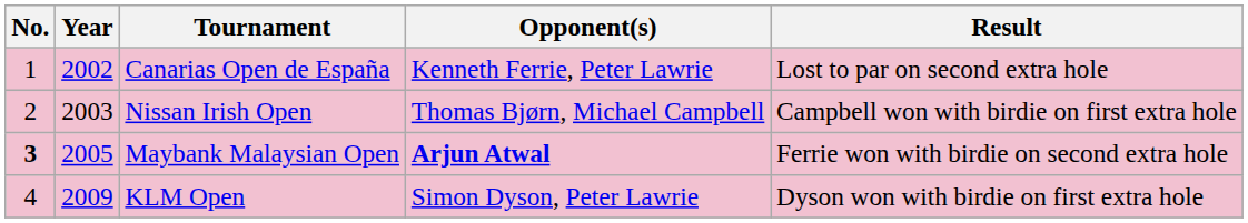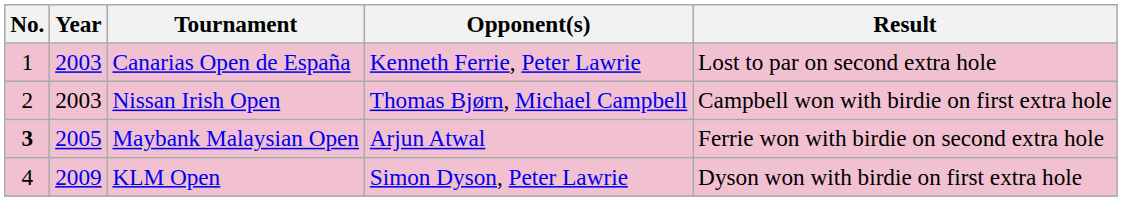 <table class="wikitable" style="font-size:95%;">
 <tr>
 <th>No.</th>
 <th>Year</th>
 <th>Tournament</th>
 <th>Opponent(s)</th>
 <th>Result</th>
 </tr>
 <tr style="background:#F2C1D1;">
 <td align=center>1</td>
-<td><a href='#'>2002</a></td>
+<td><a href='#'>2003</a></td>
 <td><a href='#'>Canarias Open de España</a></td>
 <td> <a href='#'>Kenneth Ferrie</a>,  <a href='#'>Peter Lawrie</a></td>
 <td>Lost to par on second extra hole</td>
 </tr>
 <tr style="background:#F2C1D1;">
 <td align=center>2</td>
 <td>2003</td>
 <td><a href='#'>Nissan Irish Open</a></td>
 <td> <a href='#'>Thomas Bjørn</a>,  <a href='#'>Michael Campbell</a></td>
 <td>Campbell won with birdie on first extra hole</td>
 </tr>
 <tr style="background:#F2C1D1;">
 <td align=center><strong>3</strong></td>
 <td><a href='#'>2005</a></td>
 <td><a href='#'>Maybank Malaysian Open</a></td>
-<td><strong> <a href='#'>Arjun Atwal</a></strong></td>
+<td> <a href='#'>Arjun Atwal</a></td>
 <td>Ferrie won with birdie on second extra hole</td>
 </tr>
 <tr style="background:#F2C1D1;">
 <td align=center>4</td>
 <td><a href='#'>2009</a></td>
 <td><a href='#'>KLM Open</a></td>
 <td> <a href='#'>Simon Dyson</a>,  <a href='#'>Peter Lawrie</a></td>
 <td>Dyson won with birdie on first extra hole</td>
 </tr>
 </table>
